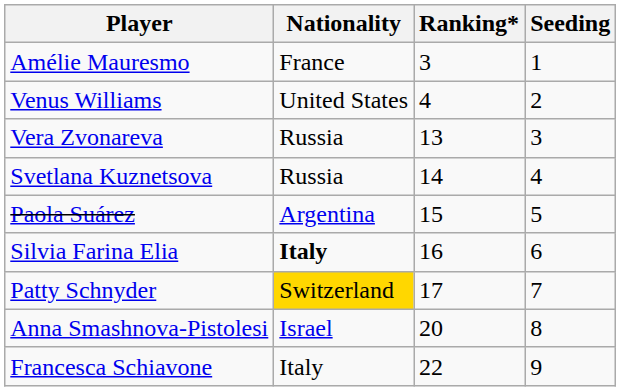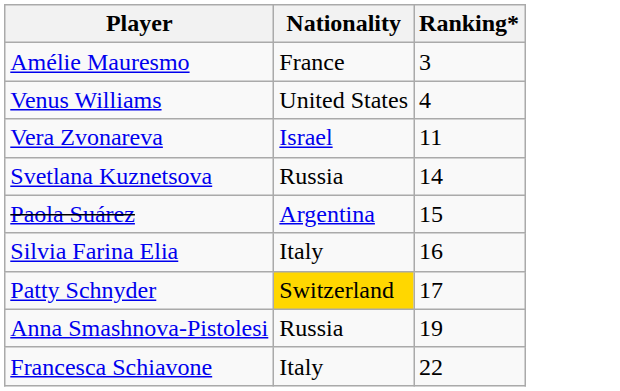 <table class="wikitable" border="1">
 <tr>
 <th>Player</th>
 <th>Nationality</th>
 <th>Ranking*</th>
-<th>Seeding</th>
 </tr>
 <tr>
 <td><a href='#'>Amélie Mauresmo</a></td>
 <td> France</td>
 <td>3</td>
-<td>1</td>
 </tr>
 <tr>
 <td><a href='#'>Venus Williams</a></td>
 <td> United States</td>
 <td>4</td>
-<td>2</td>
 </tr>
 <tr>
 <td><a href='#'>Vera Zvonareva</a></td>
-<td> Russia</td>
-<td>13</td>
-<td>3</td>
+<td> <a href='#'>Israel</a></td>
+<td>11</td>
 </tr>
 <tr>
 <td><a href='#'>Svetlana Kuznetsova</a></td>
 <td> Russia</td>
 <td>14</td>
-<td>4</td>
 </tr>
 <tr>
 <td><s><a href='#'>Paola Suárez</a></s></td>
 <td> <a href='#'>Argentina</a></td>
 <td>15</td>
-<td>5</td>
 </tr>
 <tr>
 <td><a href='#'>Silvia Farina Elia</a></td>
-<td><strong> Italy</strong></td>
+<td> Italy</td>
 <td>16</td>
-<td>6</td>
 </tr>
 <tr>
 <td><a href='#'>Patty Schnyder</a></td>
 <td style="background: gold;"> Switzerland</td>
 <td>17</td>
-<td>7</td>
 </tr>
 <tr>
 <td><a href='#'>Anna Smashnova-Pistolesi</a></td>
-<td> <a href='#'>Israel</a></td>
-<td>20</td>
-<td>8</td>
+<td> Russia</td>
+<td>19</td>
 </tr>
 <tr>
 <td><a href='#'>Francesca Schiavone</a></td>
 <td> Italy</td>
 <td>22</td>
-<td>9</td>
 </tr>
 </table>
